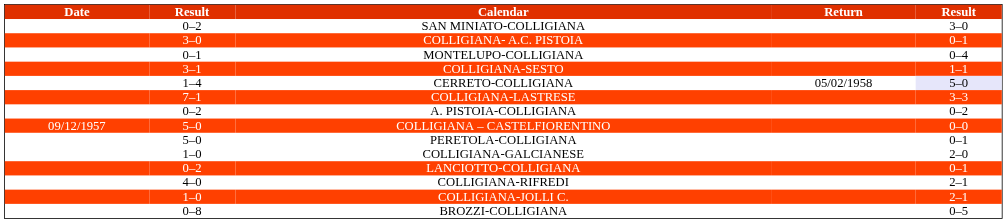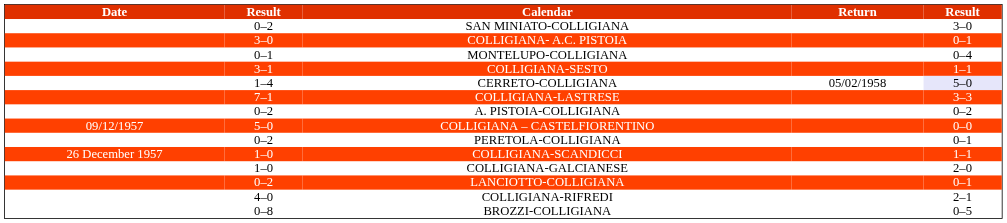 <table width="100%" cellpadding="0" cellspacing="0" style="border:1px solid #000; text-align:center;">
 <tr style="background-color:#E03000; color:white;">
 <th>Date</th>
 <th>Result</th>
 <th>Calendar</th>
 <th>Return</th>
 <th>Result</th>
 </tr>
 <tr>
 <td></td>
 <td>0–2</td>
 <td>SAN MINIATO-COLLIGIANA</td>
 <td></td>
 <td>3–0</td>
 </tr>
 <tr style="background-color:#FF4000; color:white;">
 <td></td>
 <td>3–0</td>
 <td>COLLIGIANA- A.C. PISTOIA</td>
 <td></td>
 <td>0–1</td>
 </tr>
 <tr>
 <td></td>
 <td>0–1</td>
 <td>MONTELUPO-COLLIGIANA</td>
 <td></td>
 <td>0–4</td>
 </tr>
 <tr style="background-color:#FF4000; color:white;">
 <td></td>
 <td>3–1</td>
 <td>COLLIGIANA-SESTO</td>
 <td></td>
 <td>1–1</td>
 </tr>
 <tr>
 <td></td>
 <td>1–4</td>
 <td>CERRETO-COLLIGIANA</td>
 <td>05/02/1958</td>
 <td style="background: lavender;">5–0</td>
 </tr>
 <tr style="background-color:#FF4000; color:white;">
 <td></td>
 <td>7–1</td>
 <td>COLLIGIANA-LASTRESE</td>
 <td></td>
 <td>3–3</td>
 </tr>
 <tr>
 <td></td>
 <td>0–2</td>
 <td>A. PISTOIA-COLLIGIANA</td>
 <td></td>
 <td>0–2</td>
 </tr>
 <tr style="background-color:#FF4000; color:white;">
 <td>09/12/1957</td>
 <td>5–0</td>
 <td>COLLIGIANA – CASTELFIORENTINO</td>
 <td></td>
 <td>0–0</td>
 </tr>
 <tr>
 <td></td>
-<td>5–0</td>
+<td>0–2</td>
 <td>PERETOLA-COLLIGIANA</td>
 <td></td>
 <td>0–1</td>
+</tr>
+<tr style="background-color:#FF4000; color:white;">
+<td>26 December 1957</td>
+<td>1–0</td>
+<td>COLLIGIANA-SCANDICCI</td>
+<td></td>
+<td>1–1</td>
 </tr>
 <tr>
 <td></td>
 <td>1–0</td>
 <td>COLLIGIANA-GALCIANESE</td>
 <td></td>
 <td>2–0</td>
 </tr>
 <tr style="background-color:#FF4000; color:white;">
 <td></td>
 <td>0–2</td>
 <td>LANCIOTTO-COLLIGIANA</td>
 <td></td>
 <td>0–1</td>
 </tr>
 <tr>
 <td></td>
 <td>4–0</td>
 <td>COLLIGIANA-RIFREDI</td>
 <td></td>
 <td>2–1</td>
 </tr>
-<tr style="background-color:#FF4000; color:white;">
-<td></td>
-<td>1–0</td>
-<td>COLLIGIANA-JOLLI C.</td>
-<td></td>
-<td>2–1</td>
-</tr>
 <tr>
 <td></td>
 <td>0–8</td>
 <td>BROZZI-COLLIGIANA</td>
 <td></td>
 <td>0–5</td>
 </tr>
 <tr>
 </tr>
 </table>
